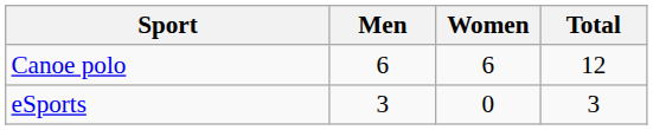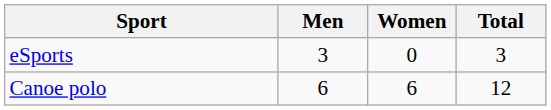 <table class="wikitable" style="text-align:center;">
 <tr>
 <th width=200>Sport</th>
 <th width=60>Men</th>
 <th width=60>Women</th>
 <th width=60>Total</th>
 </tr>
 <tr>
+<td style="text-align:left"><a href='#'>eSports</a></td>
+<td>3</td>
+<td>0</td>
+<td>3</td>
+</tr>
+<tr>
 <td style="text-align:left"><a href='#'>Canoe polo</a></td>
 <td>6</td>
 <td>6</td>
 <td>12</td>
 </tr>
-<tr>
-<td style="text-align:left"><a href='#'>eSports</a></td>
-<td>3</td>
-<td>0</td>
-<td>3</td>
-</tr>
 </table>
